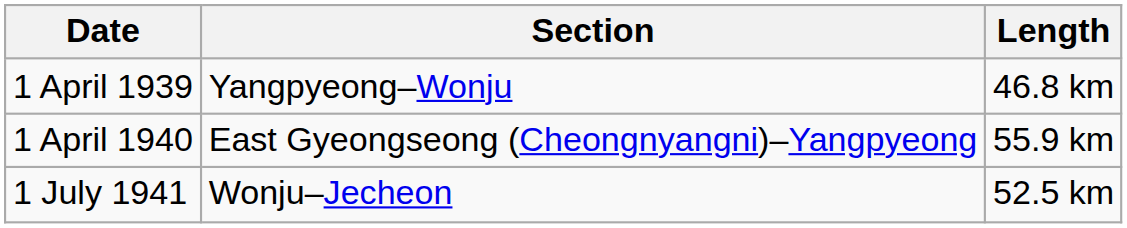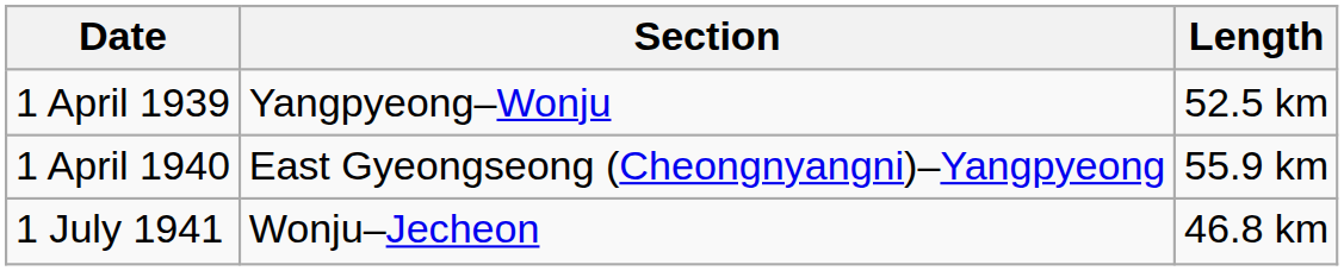 <table class="wikitable">
 <tr>
 <th>Date</th>
 <th>Section</th>
 <th>Length</th>
 </tr>
 <tr>
 <td>1 April 1939</td>
 <td>Yangpyeong–<a href='#'>Wonju</a></td>
-<td>46.8 km</td>
+<td>52.5 km</td>
 </tr>
 <tr>
 <td>1 April 1940</td>
 <td>East Gyeongseong (<a href='#'>Cheongnyangni</a>)–<a href='#'>Yangpyeong</a></td>
 <td>55.9 km</td>
 </tr>
 <tr>
 <td>1 July 1941</td>
 <td>Wonju–<a href='#'>Jecheon</a></td>
-<td>52.5 km</td>
+<td>46.8 km</td>
 </tr>
 </table>
